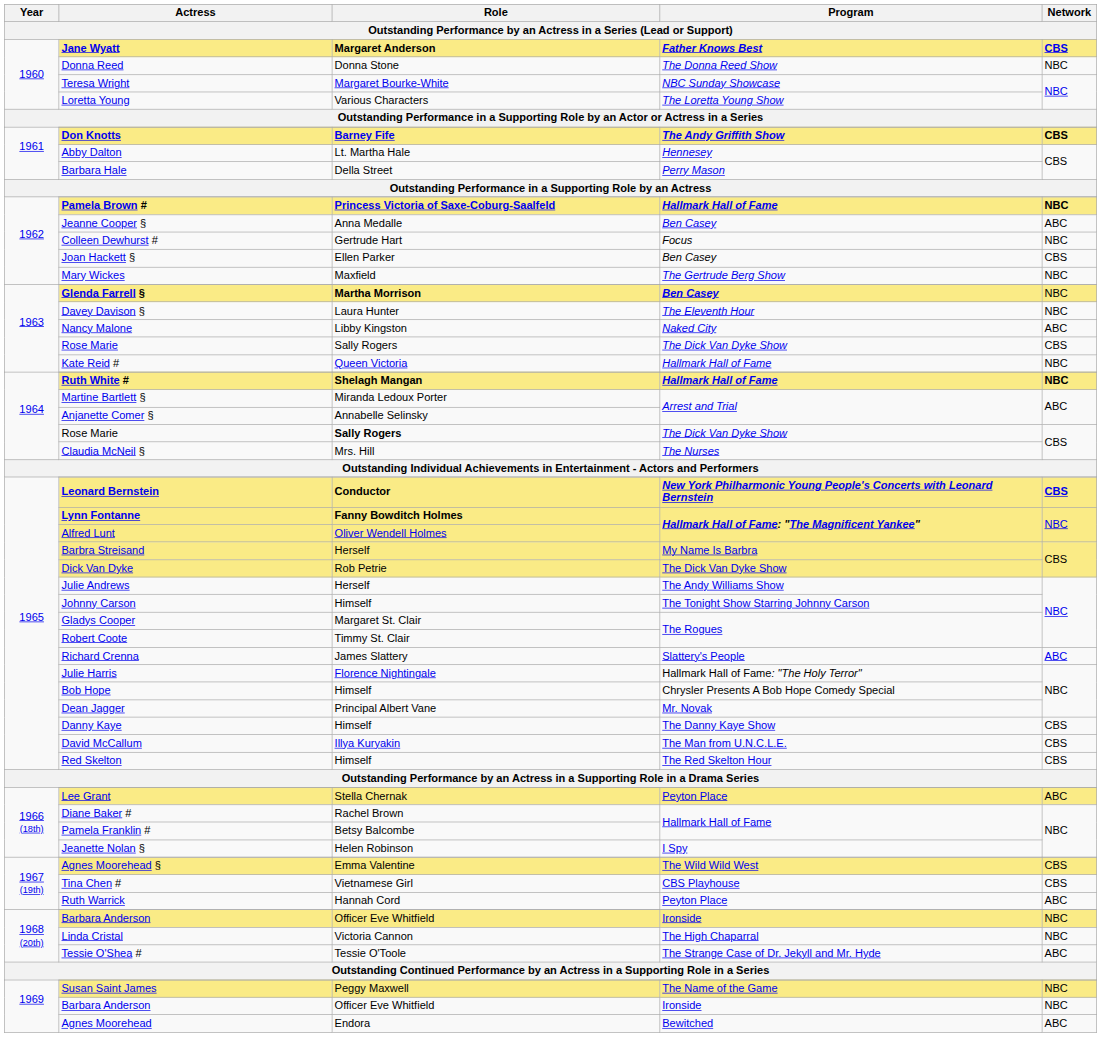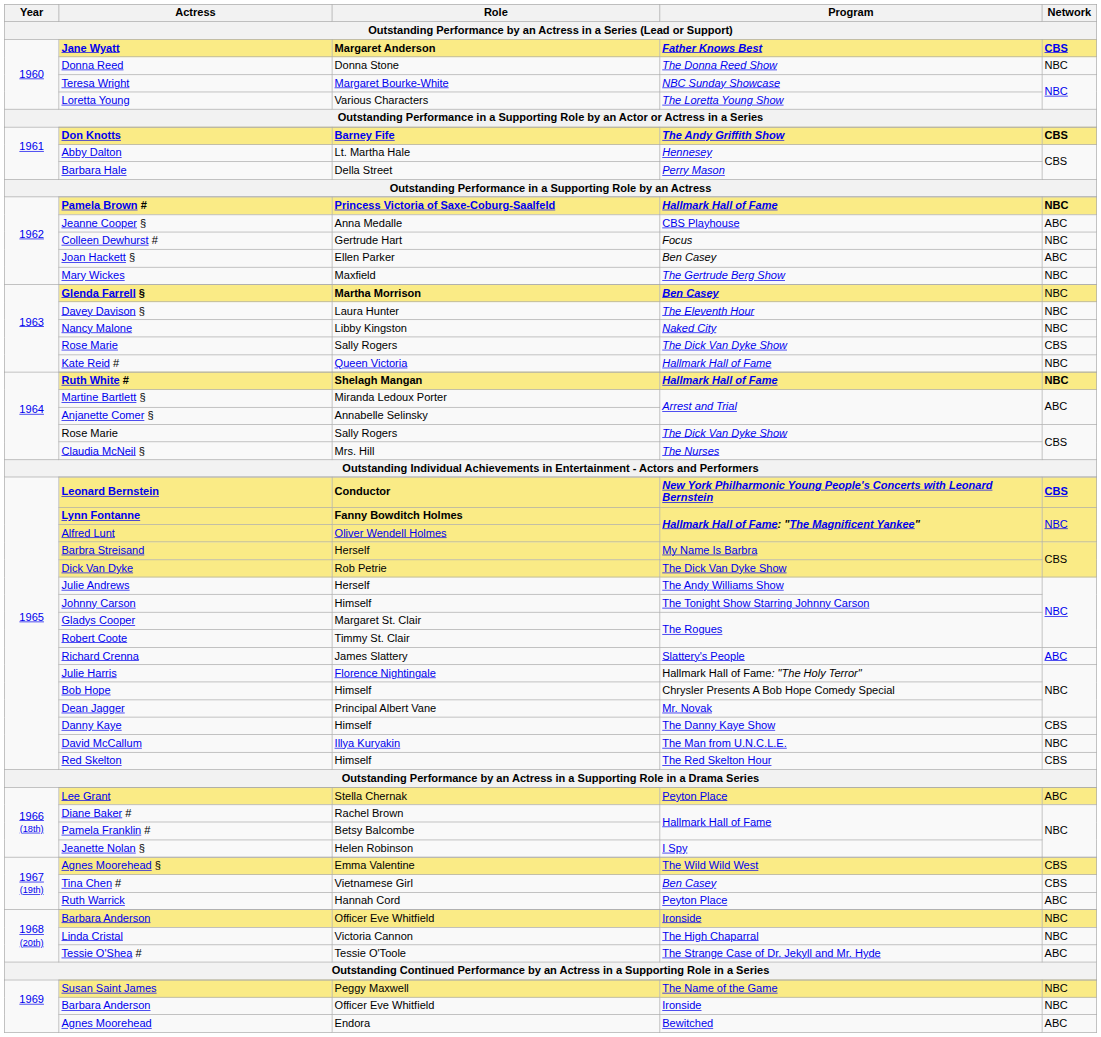 <table class="wikitable" style="width:100%">
 <tr style="background:#bebebe;">
 <th style="width:5%;">Year</th>
 <th style="width:25%;">Actress</th>
 <th style="width:30%;">Role</th>
 <th style="width:35%;">Program</th>
 <th style="width:5%;">Network</th>
 </tr>
 <tr>
 <th colspan="5">Outstanding Performance by an Actress in a Series (Lead or Support)</th>
 </tr>
 <tr>
 <td rowspan=4 style="text-align:center"><a href='#'>1960</a><br></td>
 <td style="background:#FAEB86"><strong><a href='#'>Jane Wyatt</a></strong></td>
 <td style="background:#FAEB86"><strong>Margaret Anderson</strong></td>
 <td style="background:#FAEB86"><strong><em><a href='#'>Father Knows Best</a></em></strong></td>
 <td style="background:#FAEB86"><strong><a href='#'>CBS</a></strong></td>
 </tr>
 <tr>
 <td><a href='#'>Donna Reed</a></td>
 <td>Donna Stone</td>
 <td><em><a href='#'>The Donna Reed Show</a></em></td>
 <td>NBC</td>
 </tr>
 <tr>
 <td><a href='#'>Teresa Wright</a></td>
 <td><a href='#'>Margaret Bourke-White</a></td>
 <td><em><a href='#'>NBC Sunday Showcase</a></em></td>
 <td rowspan="2"><a href='#'>NBC</a></td>
 </tr>
 <tr>
 <td><a href='#'>Loretta Young</a></td>
 <td>Various Characters</td>
 <td><em><a href='#'>The Loretta Young Show</a></em></td>
 </tr>
 <tr>
 <th colspan=5>Outstanding Performance in a Supporting Role by an Actor or Actress in a Series</th>
 </tr>
 <tr>
 <td rowspan=4 style="text-align:center"><a href='#'>1961</a><br><br></td>
 </tr>
 <tr style="background:#FAEB86">
 <td><strong><a href='#'>Don Knotts</a></strong></td>
 <td><strong><a href='#'>Barney Fife</a></strong></td>
 <td><strong><em><a href='#'>The Andy Griffith Show</a></em></strong></td>
 <td><strong>CBS</strong></td>
 </tr>
 <tr>
 <td><a href='#'>Abby Dalton</a></td>
 <td>Lt. Martha Hale</td>
 <td><em><a href='#'>Hennesey</a></em></td>
 <td rowspan=2>CBS</td>
 </tr>
 <tr>
 <td><a href='#'>Barbara Hale</a></td>
 <td>Della Street</td>
 <td><em><a href='#'>Perry Mason</a></em></td>
 </tr>
 <tr>
 <th colspan=5>Outstanding Performance in a Supporting Role by an Actress</th>
 </tr>
 <tr>
 <td rowspan=6 style="text-align:center"><a href='#'>1962</a><br><br></td>
 </tr>
 <tr style="background:#FAEB86">
 <td><strong><a href='#'>Pamela Brown</a> #</strong></td>
 <td><strong><a href='#'>Princess Victoria of Saxe-Coburg-Saalfeld</a></strong></td>
 <td><strong><em><a href='#'>Hallmark Hall of Fame</a></em></strong></td>
 <td><strong>NBC</strong></td>
 </tr>
 <tr>
 <td><a href='#'>Jeanne Cooper</a> §</td>
 <td>Anna Medalle</td>
-<td><em><a href='#'>Ben Casey</a></em></td>
+<td></em><a href='#'>CBS Playhouse</a><em></td>
 <td>ABC</td>
 </tr>
 <tr>
 <td><a href='#'>Colleen Dewhurst</a> #</td>
 <td>Gertrude Hart</td>
 <td><em>Focus</em></td>
 <td>NBC</td>
 </tr>
 <tr>
 <td><a href='#'>Joan Hackett</a> §</td>
 <td>Ellen Parker</td>
 <td><em>Ben Casey</em></td>
-<td>CBS</td>
+<td>ABC</td>
 </tr>
 <tr>
 <td><a href='#'>Mary Wickes</a></td>
 <td>Maxfield</td>
 <td><em><a href='#'>The Gertrude Berg Show</a></em></td>
 <td>NBC</td>
 </tr>
 <tr>
 <td rowspan=6 style="text-align:center"><a href='#'>1963</a><br><br></td>
 </tr>
 <tr style="background:#FAEB86">
 <td><strong><a href='#'>Glenda Farrell</a> §</strong></td>
 <td><strong>Martha Morrison</strong></td>
 <td><strong><em><a href='#'>Ben Casey</a></em></strong></td>
 <td></strong>NBC<strong></td>
 </tr>
 <tr>
 <td><a href='#'>Davey Davison</a> §</td>
 <td>Laura Hunter</td>
 <td><em><a href='#'>The Eleventh Hour</a></em></td>
 <td>NBC</td>
 </tr>
 <tr>
 <td><a href='#'>Nancy Malone</a></td>
 <td>Libby Kingston</td>
 <td><em><a href='#'>Naked City</a></em></td>
-<td>ABC</td>
+<td>NBC</td>
 </tr>
 <tr>
 <td><a href='#'>Rose Marie</a></td>
 <td>Sally Rogers</td>
 <td><em><a href='#'>The Dick Van Dyke Show</a></em></td>
 <td>CBS</td>
 </tr>
 <tr>
 <td><a href='#'>Kate Reid</a> #</td>
 <td><a href='#'>Queen Victoria</a></td>
 <td><em><a href='#'>Hallmark Hall of Fame</a></em></td>
 <td>NBC</td>
 </tr>
 <tr>
 <td rowspan=6 style="text-align:center"><a href='#'>1964</a><br><br></td>
 </tr>
 <tr style="background:#FAEB86">
 <td><strong><a href='#'>Ruth White</a> #</strong></td>
 <td><strong>Shelagh Mangan</strong></td>
 <td><strong><em><a href='#'>Hallmark Hall of Fame</a></em></strong></td>
 <td><strong>NBC</strong></td>
 </tr>
 <tr>
 <td><a href='#'>Martine Bartlett</a> §</td>
 <td>Miranda Ledoux Porter</td>
 <td rowspan=2><em><a href='#'>Arrest and Trial</a></em></td>
 <td rowspan=2>ABC</td>
 </tr>
 <tr>
 <td><a href='#'>Anjanette Comer</a> §</td>
 <td>Annabelle Selinsky</td>
 </tr>
 <tr>
 <td>Rose Marie</td>
-<td><strong>Sally Rogers</strong></td>
+<td>Sally Rogers</td>
 <td><em><a href='#'>The Dick Van Dyke Show</a></em></td>
 <td rowspan=2>CBS</td>
 </tr>
 <tr>
 <td><a href='#'>Claudia McNeil</a> §</td>
 <td>Mrs. Hill</td>
 <td><em><a href='#'>The Nurses</a></em></td>
 </tr>
 <tr>
 <th colspan=5>Outstanding Individual Achievements in Entertainment - Actors and Performers</th>
 </tr>
 <tr>
 <td rowspan=17 style="text-align:center"><a href='#'>1965</a><br><br></td>
 </tr>
 <tr style="background:#FAEB86">
 <td><strong><a href='#'>Leonard Bernstein</a></strong></td>
 <td><strong>Conductor</strong></td>
 <td><strong><em><a href='#'>New York Philharmonic Young People's Concerts with Leonard Bernstein</a></em></strong></td>
 <td><strong><a href='#'>CBS</a></strong></td>
 </tr>
 <tr style="background:#FAEB86">
 <td><strong><a href='#'>Lynn Fontanne</a></strong></td>
 <td><strong>Fanny Bowditch Holmes</strong></td>
 <td rowspan=2><strong><em><a href='#'>Hallmark Hall of Fame</a><em>: "<a href='#'>The Magnificent Yankee</a>"<strong></td>
 <td rowspan=2></strong><a href='#'>NBC</a><strong></td>
 </tr>
 <tr style="background:#FAEB86">
 <td></strong><a href='#'>Alfred Lunt</a><strong></td>
 <td></strong><a href='#'>Oliver Wendell Holmes</a><strong></td>
 </tr>
 <tr style="background:#FAEB86">
 <td></strong><a href='#'>Barbra Streisand</a><strong></td>
 <td></strong>Herself<strong></td>
 <td></em></strong><a href='#'>My Name Is Barbra</a><strong><em></td>
 <td rowspan=2></strong>CBS<strong></td>
 </tr>
 <tr style="background:#FAEB86">
 <td></strong><a href='#'>Dick Van Dyke</a><strong></td>
 <td></strong>Rob Petrie<strong></td>
 <td></em></strong><a href='#'>The Dick Van Dyke Show</a><strong><em></td>
 </tr>
 <tr>
 <td><a href='#'>Julie Andrews</a></td>
 <td>Herself</td>
 <td></em><a href='#'>The Andy Williams Show</a><em></td>
 <td rowspan=4><a href='#'>NBC</a></td>
 </tr>
 <tr>
 <td><a href='#'>Johnny Carson</a></td>
 <td>Himself</td>
 <td></em><a href='#'>The Tonight Show Starring Johnny Carson</a><em></td>
 </tr>
 <tr>
 <td><a href='#'>Gladys Cooper</a></td>
 <td>Margaret St. Clair</td>
 <td rowspan=2></em><a href='#'>The Rogues</a><em></td>
 </tr>
 <tr>
 <td><a href='#'>Robert Coote</a></td>
 <td>Timmy St. Clair</td>
 </tr>
 <tr>
 <td><a href='#'>Richard Crenna</a></td>
 <td>James Slattery</td>
 <td></em><a href='#'>Slattery's People</a><em></td>
 <td><a href='#'>ABC</a></td>
 </tr>
 <tr>
 <td><a href='#'>Julie Harris</a></td>
 <td><a href='#'>Florence Nightingale</a></td>
 <td></em>Hallmark Hall of Fame<em>: "The Holy Terror"</td>
 <td rowspan=3>NBC</td>
 </tr>
 <tr>
 <td><a href='#'>Bob Hope</a></td>
 <td>Himself</td>
 <td></em>Chrysler Presents A Bob Hope Comedy Special<em></td>
 </tr>
 <tr>
 <td><a href='#'>Dean Jagger</a></td>
 <td>Principal Albert Vane</td>
 <td></em><a href='#'>Mr. Novak</a><em></td>
 </tr>
 <tr>
 <td><a href='#'>Danny Kaye</a></td>
 <td>Himself</td>
 <td></em><a href='#'>The Danny Kaye Show</a><em></td>
 <td>CBS</td>
 </tr>
 <tr>
 <td><a href='#'>David McCallum</a></td>
 <td><a href='#'>Illya Kuryakin</a></td>
 <td></em><a href='#'>The Man from U.N.C.L.E.</a><em></td>
-<td>CBS</td>
+<td>NBC</td>
 </tr>
 <tr>
 <td><a href='#'>Red Skelton</a></td>
 <td>Himself</td>
 <td></em><a href='#'>The Red Skelton Hour</a><em></td>
 <td>CBS</td>
 </tr>
 <tr>
 <th colspan=5>Outstanding Performance by an Actress in a Supporting Role in a Drama Series</th>
 </tr>
 <tr>
 <td rowspan=5 style="text-align:center"><a href='#'>1966</a><br><small><a href='#'>(18th)</a></small></td>
 </tr>
 <tr style="background:#FAEB86">
 <td></strong><a href='#'>Lee Grant</a><strong></td>
 <td></strong>Stella Chernak<strong></td>
 <td></em></strong><a href='#'>Peyton Place</a><strong><em></td>
 <td></strong>ABC<strong></td>
 </tr>
 <tr>
 <td><a href='#'>Diane Baker</a> #</td>
 <td>Rachel Brown</td>
 <td rowspan=2></em><a href='#'>Hallmark Hall of Fame</a><em></td>
 <td rowspan=3>NBC</td>
 </tr>
 <tr>
 <td><a href='#'>Pamela Franklin</a> #</td>
 <td>Betsy Balcombe</td>
 </tr>
 <tr>
 <td><a href='#'>Jeanette Nolan</a> §</td>
 <td>Helen Robinson</td>
 <td></em><a href='#'>I Spy</a><em></td>
 </tr>
 <tr>
 <td rowspan=4 style="text-align:center"><a href='#'>1967</a><br><small><a href='#'>(19th)</a></small></td>
 </tr>
 <tr style="background:#FAEB86">
 <td></strong><a href='#'>Agnes Moorehead</a> §<strong></td>
 <td></strong>Emma Valentine<strong></td>
 <td></em></strong><a href='#'>The Wild Wild West</a><strong><em></td>
 <td></strong>CBS<strong></td>
 </tr>
 <tr>
 <td><a href='#'>Tina Chen</a> #</td>
 <td>Vietnamese Girl</td>
-<td></em><a href='#'>CBS Playhouse</a><em></td>
+<td><em><a href='#'>Ben Casey</a></em></td>
 <td>CBS</td>
 </tr>
 <tr>
 <td><a href='#'>Ruth Warrick</a></td>
 <td>Hannah Cord</td>
 <td></em><a href='#'>Peyton Place</a><em></td>
 <td>ABC</td>
 </tr>
 <tr>
 <td rowspan=4 style="text-align:center"><a href='#'>1968</a><br><small><a href='#'>(20th)</a></small></td>
 </tr>
 <tr style="background:#FAEB86">
 <td></strong><a href='#'>Barbara Anderson</a><strong></td>
 <td></strong>Officer Eve Whitfield<strong></td>
 <td></em></strong><a href='#'>Ironside</a><strong><em></td>
 <td></strong>NBC<strong></td>
 </tr>
 <tr>
 <td><a href='#'>Linda Cristal</a></td>
 <td>Victoria Cannon</td>
 <td></em><a href='#'>The High Chaparral</a><em></td>
 <td>NBC</td>
 </tr>
 <tr>
 <td><a href='#'>Tessie O'Shea</a> #</td>
 <td>Tessie O'Toole</td>
 <td></em><a href='#'>The Strange Case of Dr. Jekyll and Mr. Hyde</a><em></td>
 <td>ABC</td>
 </tr>
 <tr>
 <th colspan=5>Outstanding Continued Performance by an Actress in a Supporting Role in a Series</th>
 </tr>
 <tr>
 <td rowspan=4 style="text-align:center"><a href='#'>1969</a><br><br></td>
 </tr>
 <tr style="background:#FAEB86">
 <td></strong><a href='#'>Susan Saint James</a><strong></td>
 <td></strong>Peggy Maxwell<strong></td>
 <td></em></strong><a href='#'>The Name of the Game</a><strong><em></td>
 <td></strong>NBC<strong></td>
 </tr>
 <tr>
 <td><a href='#'>Barbara Anderson</a></td>
 <td>Officer Eve Whitfield</td>
 <td></em><a href='#'>Ironside</a><em></td>
 <td>NBC</td>
 </tr>
 <tr>
 <td><a href='#'>Agnes Moorehead</a></td>
 <td>Endora</td>
 <td></em><a href='#'>Bewitched</a><em></td>
 <td>ABC</td>
 </tr>
 </table>
